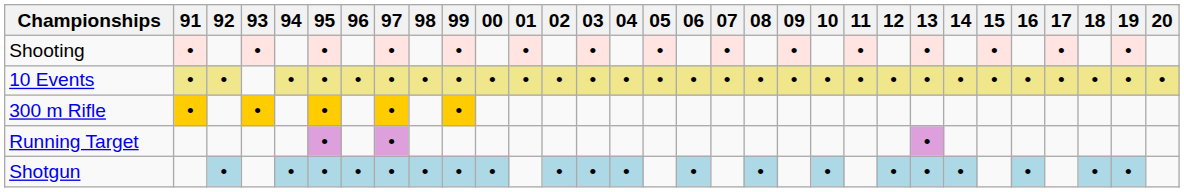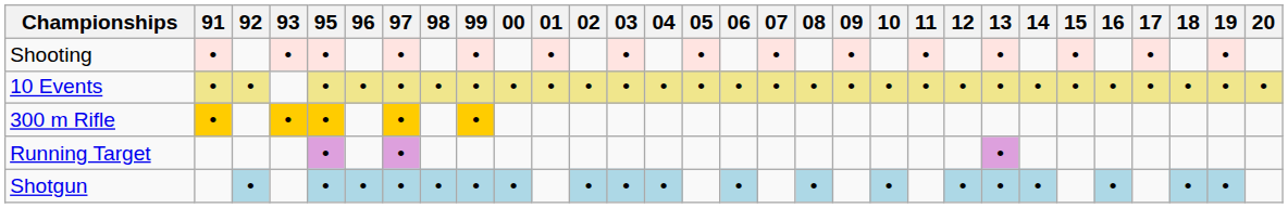 <table class="wikitable" width=100% style="font-size:90%; text-align:center;">
 <tr>
 <th>Championships</th>
 <th>91</th>
 <th>92</th>
 <th>93</th>
-<th>94</th>
 <th>95</th>
 <th>96</th>
 <th>97</th>
 <th>98</th>
 <th>99</th>
 <th>00</th>
 <th>01</th>
 <th>02</th>
 <th>03</th>
 <th>04</th>
 <th>05</th>
 <th>06</th>
 <th>07</th>
 <th>08</th>
 <th>09</th>
 <th>10</th>
 <th>11</th>
 <th>12</th>
 <th>13</th>
 <th>14</th>
 <th>15</th>
 <th>16</th>
 <th>17</th>
 <th>18</th>
 <th>19</th>
 <th>20</th>
 </tr>
 <tr>
 <td align=left>Shooting</td>
 <td bgcolor=MistyRose>•</td>
 <td></td>
 <td bgcolor=MistyRose>•</td>
-<td></td>
 <td bgcolor=MistyRose>•</td>
 <td></td>
 <td bgcolor=MistyRose>•</td>
 <td></td>
 <td bgcolor=MistyRose>•</td>
 <td></td>
 <td bgcolor=MistyRose>•</td>
 <td></td>
 <td bgcolor=MistyRose>•</td>
 <td></td>
 <td bgcolor=MistyRose>•</td>
 <td></td>
 <td bgcolor=MistyRose>•</td>
 <td></td>
 <td bgcolor=MistyRose>•</td>
 <td></td>
 <td bgcolor=MistyRose>•</td>
 <td></td>
 <td bgcolor=MistyRose>•</td>
 <td></td>
 <td bgcolor=MistyRose>•</td>
 <td></td>
 <td bgcolor=MistyRose>•</td>
 <td></td>
 <td bgcolor=MistyRose>•</td>
 <td></td>
 </tr>
 <tr>
 <td align=left><a href='#'>10 Events</a></td>
 <td bgcolor=khaki>•</td>
 <td bgcolor=khaki>•</td>
 <td></td>
 <td bgcolor=khaki>•</td>
 <td bgcolor=khaki>•</td>
 <td bgcolor=khaki>•</td>
 <td bgcolor=khaki>•</td>
 <td bgcolor=khaki>•</td>
 <td bgcolor=khaki>•</td>
 <td bgcolor=khaki>•</td>
 <td bgcolor=khaki>•</td>
 <td bgcolor=khaki>•</td>
 <td bgcolor=khaki>•</td>
 <td bgcolor=khaki>•</td>
 <td bgcolor=khaki>•</td>
 <td bgcolor=khaki>•</td>
 <td bgcolor=khaki>•</td>
 <td bgcolor=khaki>•</td>
 <td bgcolor=khaki>•</td>
 <td bgcolor=khaki>•</td>
 <td bgcolor=khaki>•</td>
 <td bgcolor=khaki>•</td>
 <td bgcolor=khaki>•</td>
 <td bgcolor=khaki>•</td>
 <td bgcolor=khaki>•</td>
 <td bgcolor=khaki>•</td>
 <td bgcolor=khaki>•</td>
 <td bgcolor=khaki>•</td>
 <td bgcolor=khaki>•</td>
-<td bgcolor=khaki>•</td>
 </tr>
 <tr>
 <td align=left><a href='#'>300 m Rifle</a></td>
 <td bgcolor=#FC0>•</td>
 <td></td>
 <td bgcolor=#FC0>•</td>
-<td></td>
 <td bgcolor=#FC0>•</td>
 <td></td>
 <td bgcolor=#FC0>•</td>
 <td></td>
 <td bgcolor=#FC0>•</td>
 <td></td>
 <td></td>
 <td></td>
 <td></td>
 <td></td>
 <td></td>
 <td></td>
 <td></td>
 <td></td>
 <td></td>
 <td></td>
 <td></td>
 <td></td>
 <td></td>
 <td></td>
 <td></td>
 <td></td>
 <td></td>
 <td></td>
 <td></td>
 <td></td>
 </tr>
 <tr>
 <td align=left><a href='#'>Running Target</a></td>
-<td></td>
 <td></td>
 <td></td>
 <td></td>
 <td bgcolor=plum>•</td>
 <td></td>
 <td bgcolor=plum>•</td>
 <td></td>
 <td></td>
 <td></td>
 <td></td>
 <td></td>
 <td></td>
 <td></td>
 <td></td>
 <td></td>
 <td></td>
 <td></td>
 <td></td>
 <td></td>
 <td></td>
 <td></td>
 <td bgcolor=plum>•</td>
 <td></td>
 <td></td>
 <td></td>
 <td></td>
 <td></td>
 <td></td>
 <td></td>
 </tr>
 <tr>
 <td align=left><a href='#'>Shotgun</a></td>
 <td></td>
 <td bgcolor=lightblue>•</td>
 <td></td>
 <td bgcolor=lightblue>•</td>
 <td bgcolor=lightblue>•</td>
 <td bgcolor=lightblue>•</td>
 <td bgcolor=lightblue>•</td>
 <td bgcolor=lightblue>•</td>
 <td bgcolor=lightblue>•</td>
-<td bgcolor=lightblue>•</td>
 <td></td>
 <td bgcolor=lightblue>•</td>
 <td bgcolor=lightblue>•</td>
 <td bgcolor=lightblue>•</td>
 <td></td>
 <td bgcolor=lightblue>•</td>
 <td></td>
 <td bgcolor=lightblue>•</td>
 <td></td>
 <td bgcolor=lightblue>•</td>
 <td></td>
 <td bgcolor=lightblue>•</td>
 <td bgcolor=lightblue>•</td>
 <td bgcolor=lightblue>•</td>
 <td></td>
 <td bgcolor=lightblue>•</td>
 <td></td>
 <td bgcolor=lightblue>•</td>
 <td bgcolor=lightblue>•</td>
 <td></td>
 </tr>
 </table>
